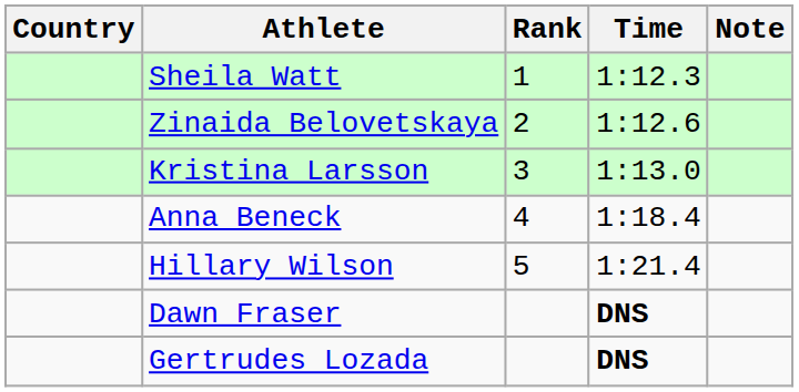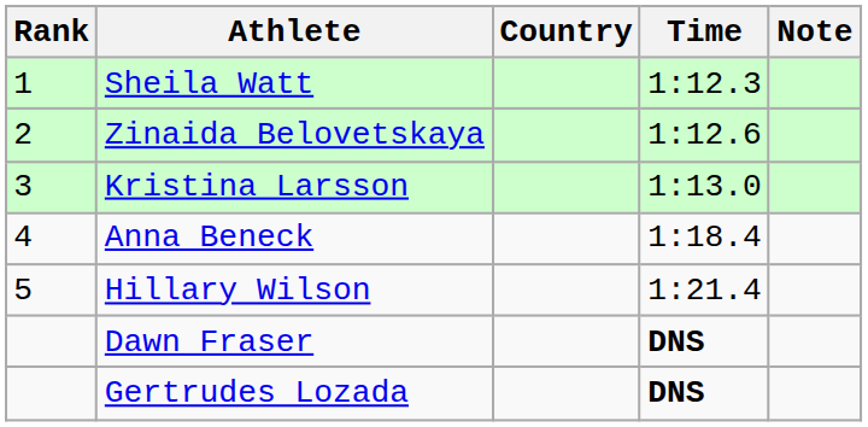 <table class="wikitable sortable">
 <tr>
+<th>Rank</th>
+<th>Athlete</th>
 <th>Country</th>
-<th>Athlete</th>
-<th>Rank</th>
 <th>Time</th>
 <th>Note</th>
 </tr>
 <tr bgcolor=#CCFFCC>
+<td>1</td>
+<td><a href='#'>Sheila Watt</a></td>
 <td></td>
-<td><a href='#'>Sheila Watt</a></td>
-<td>1</td>
 <td>1:12.3</td>
 <td></td>
 </tr>
 <tr bgcolor=#CCFFCC>
+<td>2</td>
+<td><a href='#'>Zinaida Belovetskaya</a></td>
 <td></td>
-<td><a href='#'>Zinaida Belovetskaya</a></td>
-<td>2</td>
 <td>1:12.6</td>
 <td></td>
 </tr>
 <tr bgcolor=#CCFFCC>
+<td>3</td>
+<td><a href='#'>Kristina Larsson</a></td>
 <td></td>
-<td><a href='#'>Kristina Larsson</a></td>
-<td>3</td>
 <td>1:13.0</td>
 <td></td>
 </tr>
 <tr>
+<td>4</td>
+<td><a href='#'>Anna Beneck</a></td>
 <td></td>
-<td><a href='#'>Anna Beneck</a></td>
-<td>4</td>
 <td>1:18.4</td>
 <td></td>
 </tr>
 <tr>
+<td>5</td>
+<td><a href='#'>Hillary Wilson</a></td>
 <td></td>
-<td><a href='#'>Hillary Wilson</a></td>
-<td>5</td>
 <td>1:21.4</td>
 <td></td>
 </tr>
 <tr>
 <td></td>
 <td><a href='#'>Dawn Fraser</a></td>
 <td></td>
 <td><strong>DNS</strong></td>
 <td></td>
 </tr>
 <tr>
 <td></td>
 <td><a href='#'>Gertrudes Lozada</a></td>
 <td></td>
 <td><strong>DNS</strong></td>
 <td></td>
 </tr>
 </table>
